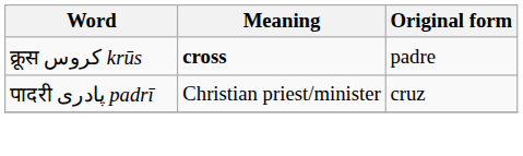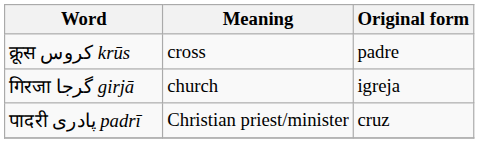 <table class="wikitable">
 <tr>
 <th>Word</th>
 <th>Meaning</th>
 <th>Original form</th>
 </tr>
 <tr>
 <td style="width:08em">क्रूस کروس <em>krūs</em></td>
-<td><strong>cross</strong></td>
+<td>cross</td>
 <td>padre</td>
+</tr>
+<tr>
+<td>गिरजा گرجا <em>girjā</em></td>
+<td>church</td>
+<td>igreja</td>
 </tr>
 <tr>
 <td>पादरी پادری <em>padrī</em></td>
 <td>Christian priest/minister</td>
 <td>cruz</td>
 </tr>
 <tr>
 </tr>
 </table>
